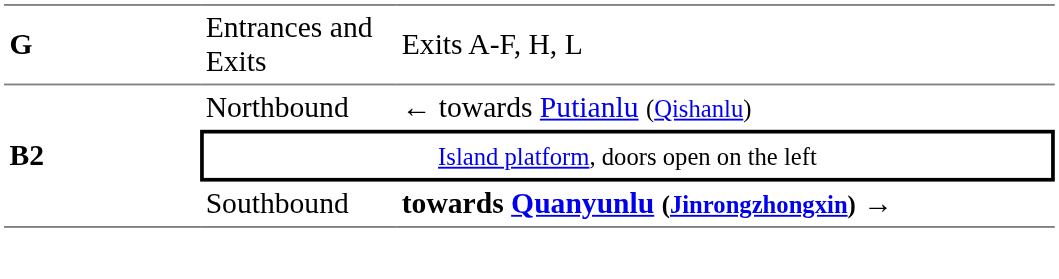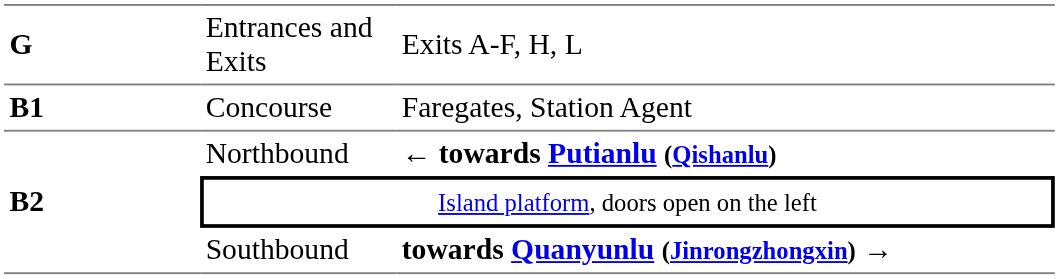 <table cellspacing=0 cellpadding=3>
 <tr>
 <td style="border-top:solid 1px gray;border-bottom:solid 1px gray;" width=100><strong>G</strong></td>
 <td style="border-top:solid 1px gray;border-bottom:solid 1px gray;" width=100>Entrances and Exits</td>
 <td style="border-top:solid 1px gray;border-bottom:solid 1px gray;" width=350>Exits A-F, H, L</td>
 </tr>
 <tr>
+<td style="border-bottom:solid 1px gray;"><strong>B1</strong></td>
+<td style="border-bottom:solid 1px gray;">Concourse</td>
+<td style="border-bottom:solid 1px gray;">Faregates, Station Agent</td>
+</tr>
+<tr>
 <td style="border-bottom:solid 1px gray;" rowspan=3><strong>B2</strong></td>
 <td>Northbound</td>
-<td>←  towards <a href='#'>Putianlu</a> <small>(<a href='#'>Qishanlu</a>)</small></td>
+<td><strong>←  towards <a href='#'>Putianlu</a> <small>(<a href='#'>Qishanlu</a>)</small></strong></td>
 </tr>
 <tr>
 <td style="border-right:solid 2px black;border-left:solid 2px black;border-top:solid 2px black;border-bottom:solid 2px black;text-align:center;" colspan=2><small><a href='#'>Island platform</a>, doors open on the left</small></td>
 </tr>
 <tr>
 <td style="border-bottom:solid 1px gray;">Southbound</td>
 <td style="border-bottom:solid 1px gray;"><strong>  towards <a href='#'>Quanyunlu</a> <small>(<a href='#'>Jinrongzhongxin</a>)</small> →</strong></td>
 </tr>
 </table>
